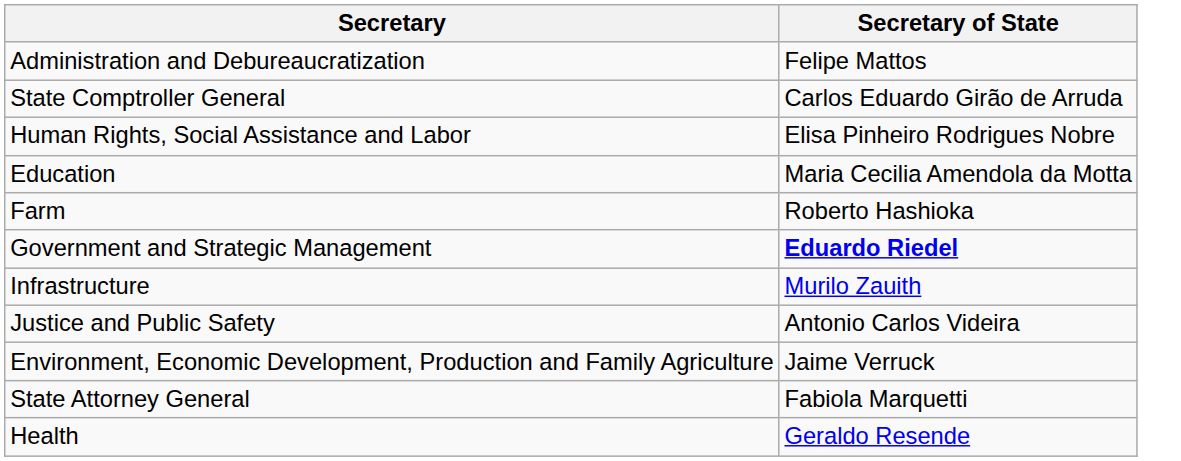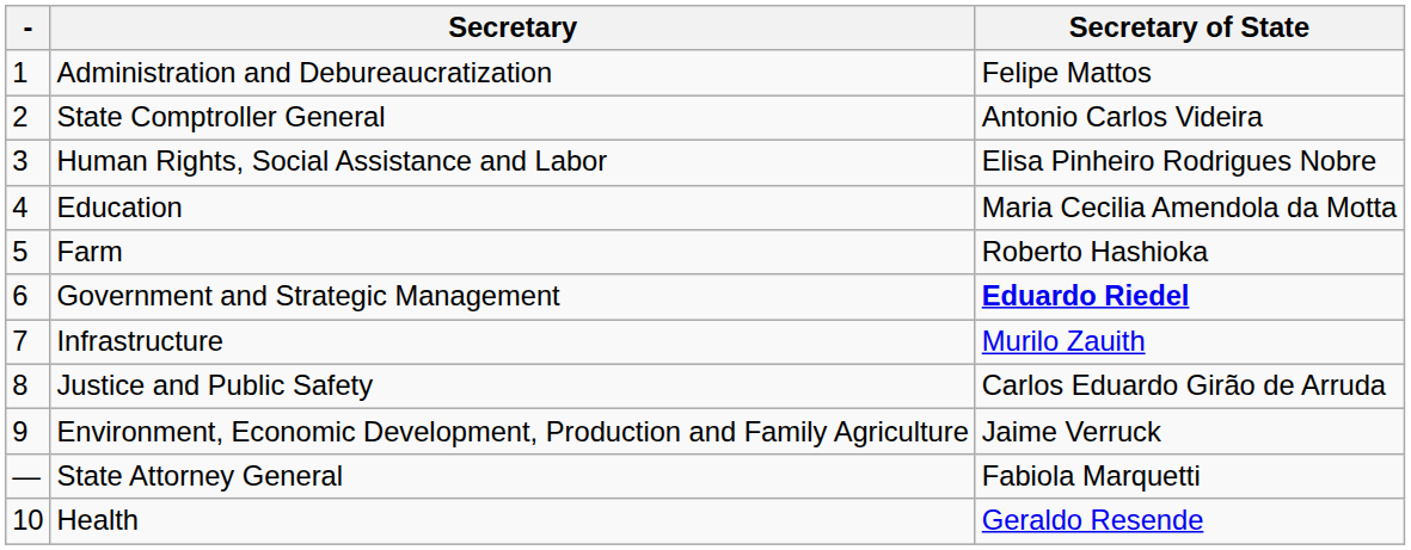 <table class="wikitable sortable">
 <tr>
+<th>-</th>
 <th>Secretary</th>
 <th>Secretary of State</th>
 </tr>
 <tr>
+<td>1</td>
 <td>Administration and Debureaucratization</td>
 <td>Felipe Mattos</td>
 </tr>
 <tr>
+<td>2</td>
 <td>State Comptroller General</td>
-<td>Carlos Eduardo Girão de Arruda</td>
+<td>Antonio Carlos Videira</td>
 </tr>
 <tr>
+<td>3</td>
 <td>Human Rights, Social Assistance and Labor</td>
 <td>Elisa Pinheiro Rodrigues Nobre</td>
 </tr>
 <tr>
+<td>4</td>
 <td>Education</td>
 <td>Maria Cecilia Amendola da Motta</td>
 </tr>
 <tr>
+<td>5</td>
 <td>Farm</td>
 <td>Roberto Hashioka</td>
 </tr>
 <tr>
+<td>6</td>
 <td>Government and Strategic Management</td>
 <td><strong><a href='#'>Eduardo Riedel</a></strong></td>
 </tr>
 <tr>
+<td>7</td>
 <td>Infrastructure</td>
 <td><a href='#'>Murilo Zauith</a></td>
 </tr>
 <tr>
+<td>8</td>
 <td>Justice and Public Safety</td>
-<td>Antonio Carlos Videira</td>
+<td>Carlos Eduardo Girão de Arruda</td>
 </tr>
 <tr>
+<td>9</td>
 <td>Environment, Economic Development, Production and Family Agriculture</td>
 <td>Jaime Verruck</td>
 </tr>
 <tr>
+<td>—</td>
 <td>State Attorney General</td>
 <td>Fabiola Marquetti</td>
 </tr>
 <tr>
+<td>10</td>
 <td>Health</td>
 <td><a href='#'>Geraldo Resende</a></td>
 </tr>
 </table>
